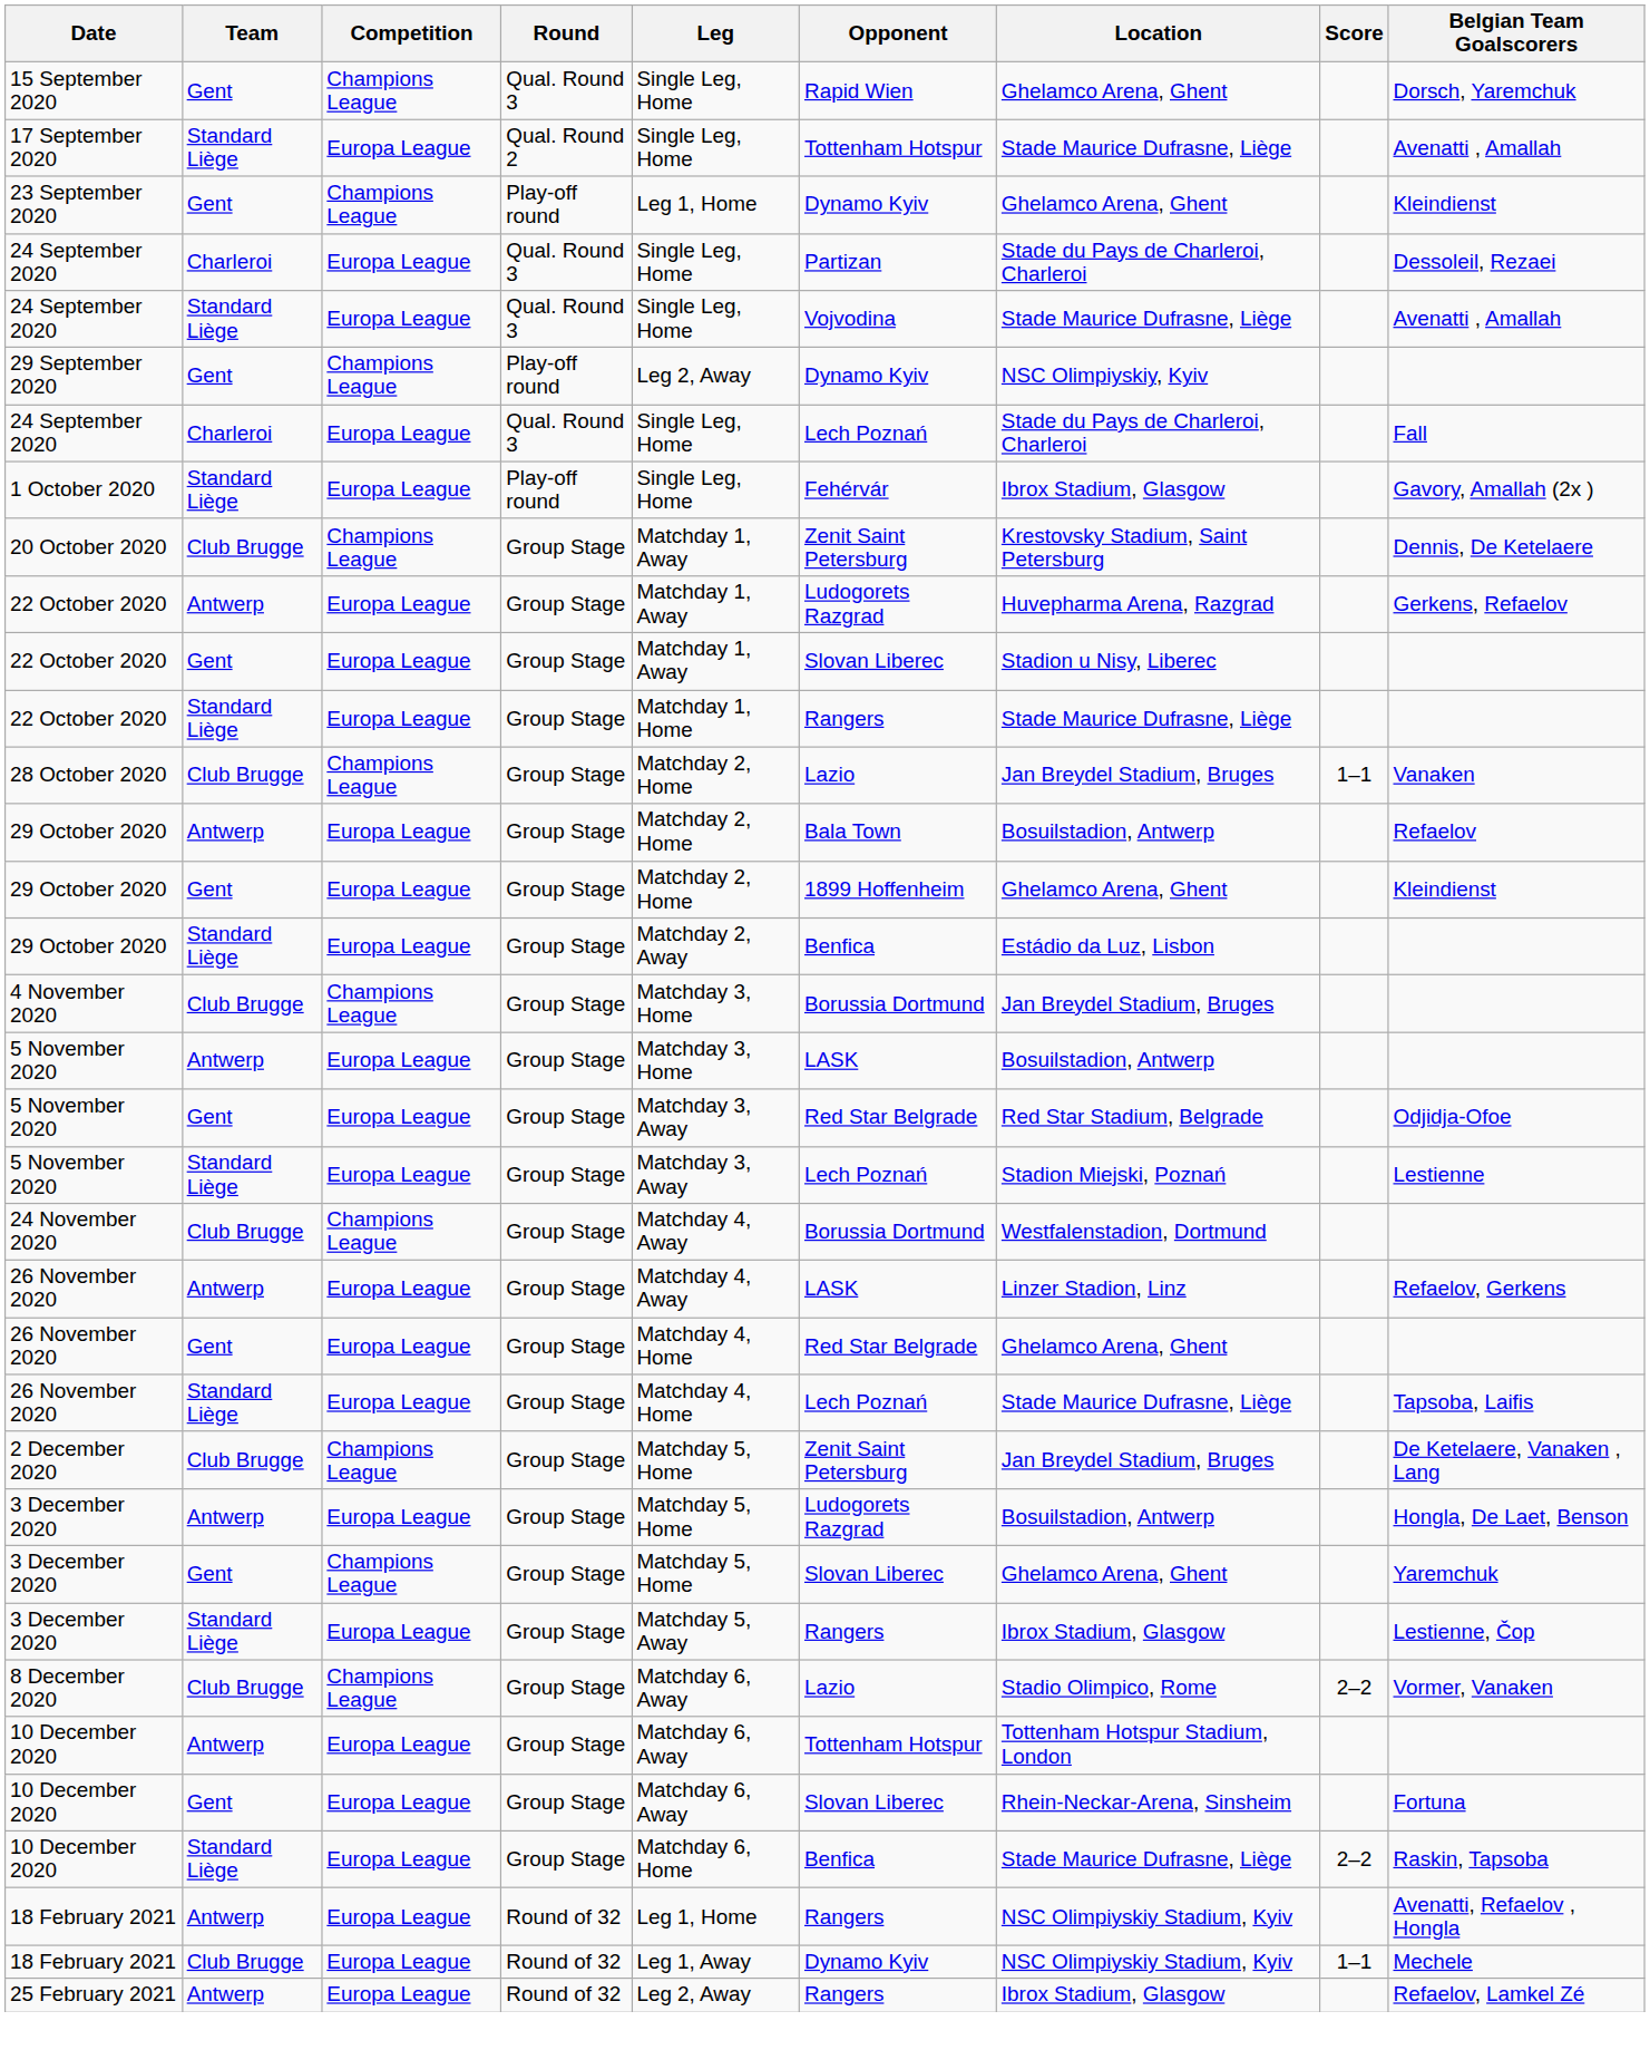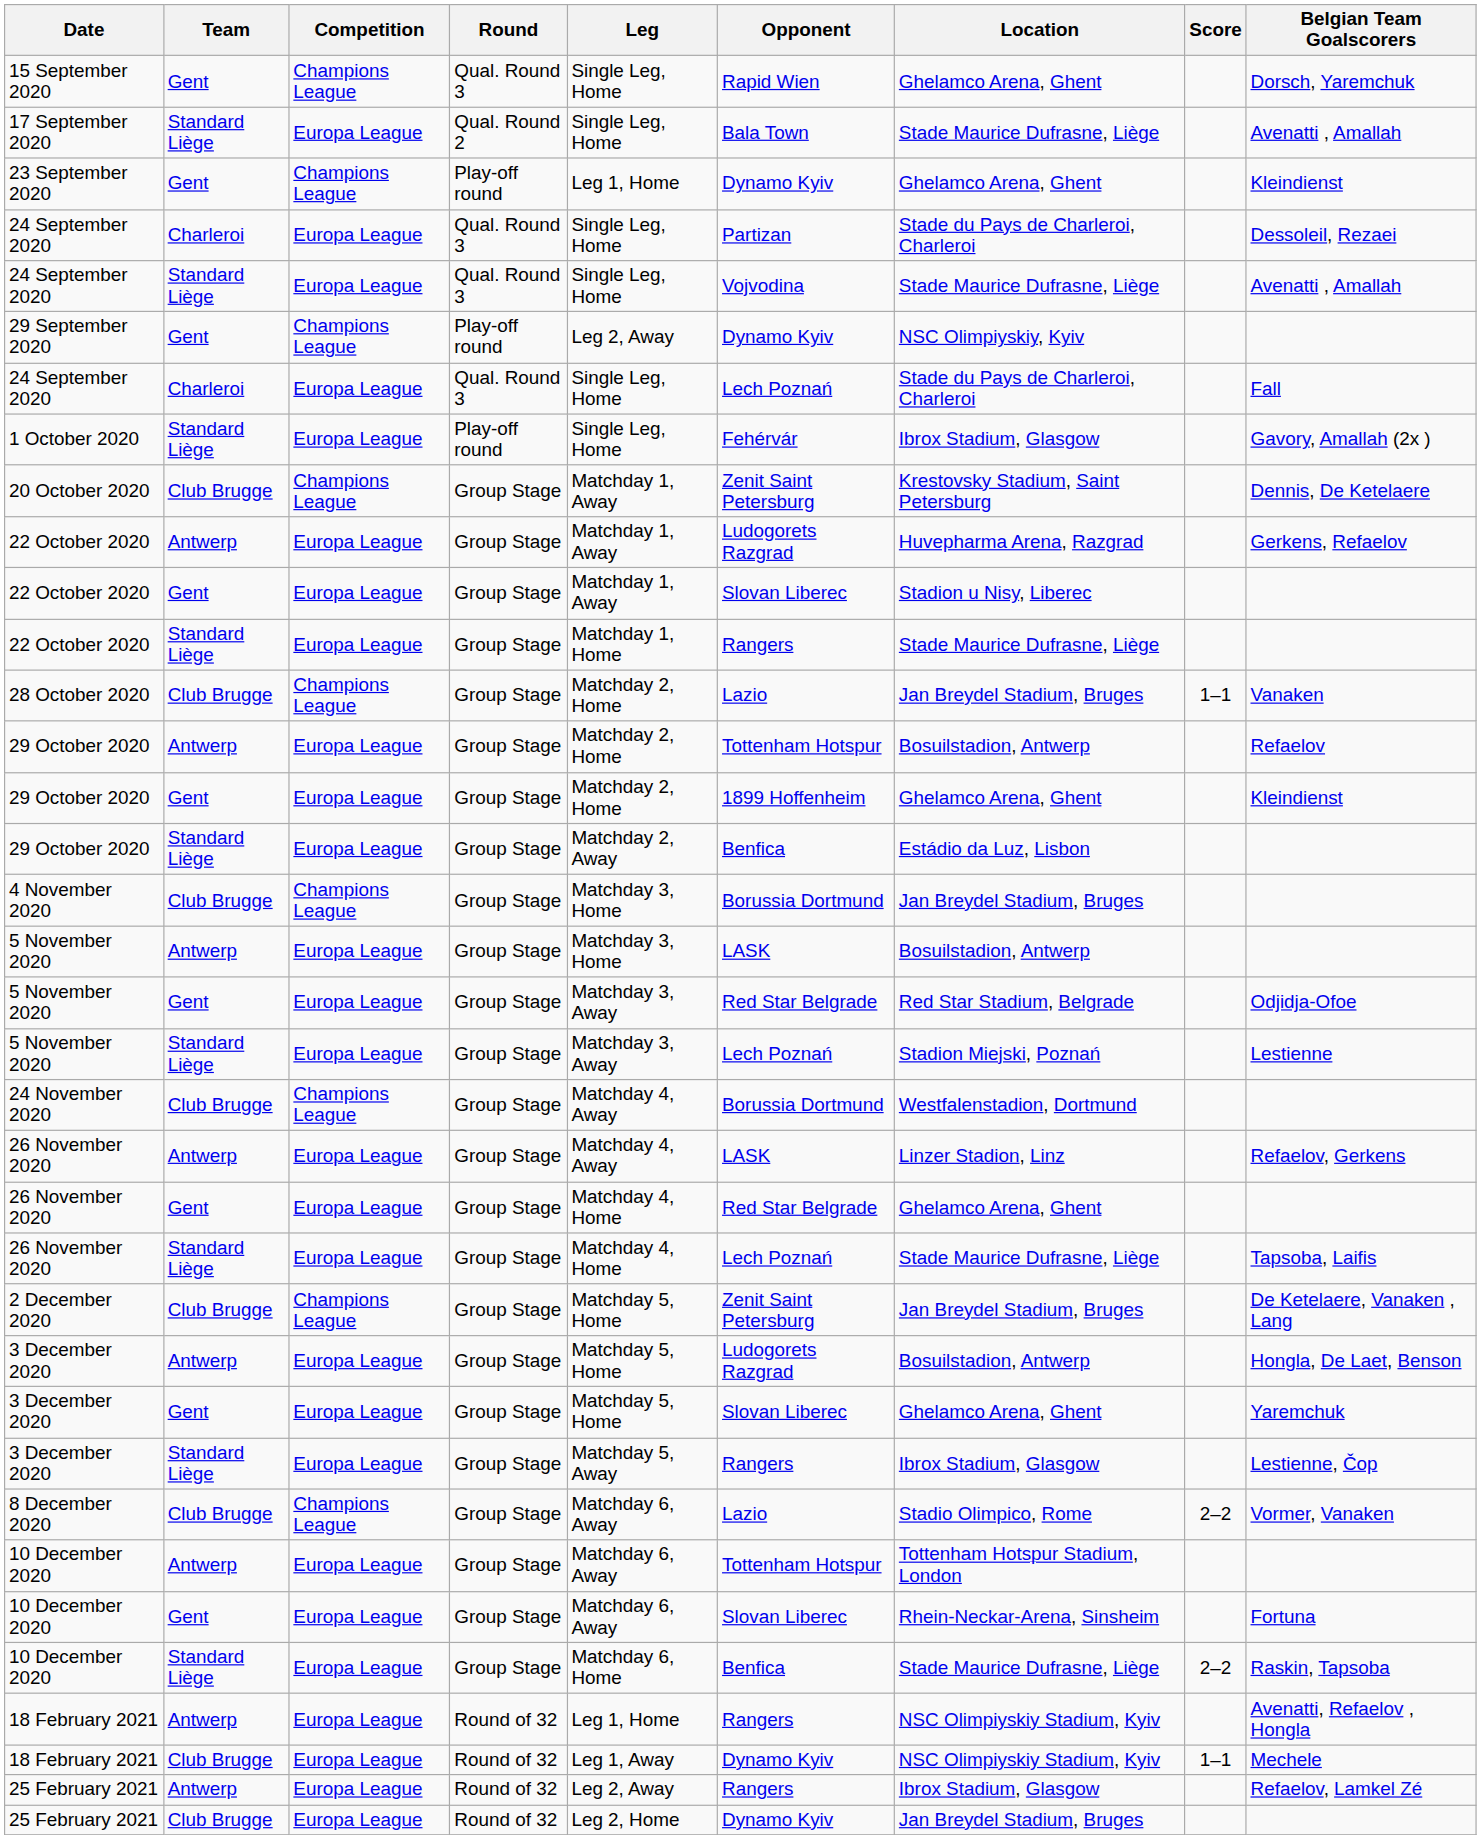 <table class="wikitable">
 <tr>
 <th>Date</th>
 <th>Team</th>
 <th>Competition</th>
 <th>Round</th>
 <th>Leg</th>
 <th>Opponent</th>
 <th>Location</th>
 <th>Score</th>
 <th>Belgian Team Goalscorers</th>
 </tr>
 <tr>
 <td>15 September 2020</td>
 <td><a href='#'>Gent</a></td>
 <td><a href='#'>Champions League</a></td>
 <td>Qual. Round 3</td>
 <td>Single Leg, Home</td>
 <td> <a href='#'>Rapid Wien</a></td>
 <td><a href='#'>Ghelamco Arena</a>, <a href='#'>Ghent</a></td>
 <td></td>
 <td><a href='#'>Dorsch</a>, <a href='#'>Yaremchuk</a> </td>
 </tr>
 <tr>
 <td>17 September 2020</td>
 <td><a href='#'>Standard Liège</a></td>
 <td><a href='#'>Europa League</a></td>
 <td>Qual. Round 2</td>
 <td>Single Leg, Home</td>
-<td> <a href='#'>Tottenham Hotspur</a></td>
+<td> <a href='#'>Bala Town</a></td>
 <td><a href='#'>Stade Maurice Dufrasne</a>, <a href='#'>Liège</a></td>
 <td></td>
 <td><a href='#'>Avenatti</a> , <a href='#'>Amallah</a></td>
 </tr>
 <tr>
 <td>23 September 2020</td>
 <td><a href='#'>Gent</a></td>
 <td><a href='#'>Champions League</a></td>
 <td>Play-off round</td>
 <td>Leg 1, Home</td>
 <td> <a href='#'>Dynamo Kyiv</a></td>
 <td><a href='#'>Ghelamco Arena</a>, <a href='#'>Ghent</a></td>
 <td></td>
 <td><a href='#'>Kleindienst</a></td>
 </tr>
 <tr>
 <td>24 September 2020</td>
 <td><a href='#'>Charleroi</a></td>
 <td><a href='#'>Europa League</a></td>
 <td>Qual. Round 3</td>
 <td>Single Leg, Home</td>
 <td> <a href='#'>Partizan</a></td>
 <td><a href='#'>Stade du Pays de Charleroi</a>, <a href='#'>Charleroi</a></td>
 <td> </td>
 <td><a href='#'>Dessoleil</a>, <a href='#'>Rezaei</a></td>
 </tr>
 <tr>
 <td>24 September 2020</td>
 <td><a href='#'>Standard Liège</a></td>
 <td><a href='#'>Europa League</a></td>
 <td>Qual. Round 3</td>
 <td>Single Leg, Home</td>
 <td> <a href='#'>Vojvodina</a></td>
 <td><a href='#'>Stade Maurice Dufrasne</a>, <a href='#'>Liège</a></td>
 <td> </td>
 <td><a href='#'>Avenatti</a> , <a href='#'>Amallah</a></td>
 </tr>
 <tr>
 <td>29 September 2020</td>
 <td><a href='#'>Gent</a></td>
 <td><a href='#'>Champions League</a></td>
 <td>Play-off round</td>
 <td>Leg 2, Away</td>
 <td> <a href='#'>Dynamo Kyiv</a></td>
 <td><a href='#'>NSC Olimpiyskiy</a>, <a href='#'>Kyiv</a></td>
 <td></td>
 <td></td>
 </tr>
 <tr>
 <td>24 September 2020</td>
 <td><a href='#'>Charleroi</a></td>
 <td><a href='#'>Europa League</a></td>
 <td>Qual. Round 3</td>
 <td>Single Leg, Home</td>
 <td> <a href='#'>Lech Poznań</a></td>
 <td><a href='#'>Stade du Pays de Charleroi</a>, <a href='#'>Charleroi</a></td>
 <td></td>
 <td><a href='#'>Fall</a></td>
 </tr>
 <tr>
 <td>1 October 2020</td>
 <td><a href='#'>Standard Liège</a></td>
 <td><a href='#'>Europa League</a></td>
 <td>Play-off round</td>
 <td>Single Leg, Home</td>
 <td> <a href='#'>Fehérvár</a></td>
 <td><a href='#'>Ibrox Stadium</a>, <a href='#'>Glasgow</a></td>
 <td></td>
 <td><a href='#'>Gavory</a>, <a href='#'>Amallah</a> (2x )</td>
 </tr>
 <tr>
 <td>20 October 2020</td>
 <td><a href='#'>Club Brugge</a></td>
 <td><a href='#'>Champions League</a></td>
 <td>Group Stage</td>
 <td>Matchday 1, Away</td>
 <td> <a href='#'>Zenit Saint Petersburg</a></td>
 <td><a href='#'>Krestovsky Stadium</a>, <a href='#'>Saint Petersburg</a></td>
 <td></td>
 <td><a href='#'>Dennis</a>, <a href='#'>De Ketelaere</a></td>
 </tr>
 <tr>
 <td>22 October 2020</td>
 <td><a href='#'>Antwerp</a></td>
 <td><a href='#'>Europa League</a></td>
 <td>Group Stage</td>
 <td>Matchday 1, Away</td>
 <td> <a href='#'>Ludogorets Razgrad</a></td>
 <td><a href='#'>Huvepharma Arena</a>, <a href='#'>Razgrad</a></td>
 <td></td>
 <td><a href='#'>Gerkens</a>, <a href='#'>Refaelov</a></td>
 </tr>
 <tr>
 <td>22 October 2020</td>
 <td><a href='#'>Gent</a></td>
 <td><a href='#'>Europa League</a></td>
 <td>Group Stage</td>
 <td>Matchday 1, Away</td>
 <td> <a href='#'>Slovan Liberec</a></td>
 <td><a href='#'>Stadion u Nisy</a>, <a href='#'>Liberec</a></td>
 <td></td>
 <td></td>
 </tr>
 <tr>
 <td>22 October 2020</td>
 <td><a href='#'>Standard Liège</a></td>
 <td><a href='#'>Europa League</a></td>
 <td>Group Stage</td>
 <td>Matchday 1, Home</td>
 <td> <a href='#'>Rangers</a></td>
 <td><a href='#'>Stade Maurice Dufrasne</a>, <a href='#'>Liège</a></td>
 <td></td>
 <td></td>
 </tr>
 <tr>
 <td>28 October 2020</td>
 <td><a href='#'>Club Brugge</a></td>
 <td><a href='#'>Champions League</a></td>
 <td>Group Stage</td>
 <td>Matchday 2, Home</td>
 <td> <a href='#'>Lazio</a></td>
 <td><a href='#'>Jan Breydel Stadium</a>, <a href='#'>Bruges</a></td>
 <td align=center>1–1</td>
 <td><a href='#'>Vanaken</a> </td>
 </tr>
 <tr>
 <td>29 October 2020</td>
 <td><a href='#'>Antwerp</a></td>
 <td><a href='#'>Europa League</a></td>
 <td>Group Stage</td>
 <td>Matchday 2, Home</td>
-<td> <a href='#'>Bala Town</a></td>
+<td> <a href='#'>Tottenham Hotspur</a></td>
 <td><a href='#'>Bosuilstadion</a>, <a href='#'>Antwerp</a></td>
 <td></td>
 <td><a href='#'>Refaelov</a></td>
 </tr>
 <tr>
 <td>29 October 2020</td>
 <td><a href='#'>Gent</a></td>
 <td><a href='#'>Europa League</a></td>
 <td>Group Stage</td>
 <td>Matchday 2, Home</td>
 <td> <a href='#'>1899 Hoffenheim</a></td>
 <td><a href='#'>Ghelamco Arena</a>, <a href='#'>Ghent</a></td>
 <td></td>
 <td><a href='#'>Kleindienst</a></td>
 </tr>
 <tr>
 <td>29 October 2020</td>
 <td><a href='#'>Standard Liège</a></td>
 <td><a href='#'>Europa League</a></td>
 <td>Group Stage</td>
 <td>Matchday 2, Away</td>
 <td> <a href='#'>Benfica</a></td>
 <td><a href='#'>Estádio da Luz</a>, <a href='#'>Lisbon</a></td>
 <td></td>
 <td></td>
 </tr>
 <tr>
 <td>4 November 2020</td>
 <td><a href='#'>Club Brugge</a></td>
 <td><a href='#'>Champions League</a></td>
 <td>Group Stage</td>
 <td>Matchday 3, Home</td>
 <td> <a href='#'>Borussia Dortmund</a></td>
 <td><a href='#'>Jan Breydel Stadium</a>, <a href='#'>Bruges</a></td>
 <td></td>
 <td></td>
 </tr>
 <tr>
 <td>5 November 2020</td>
 <td><a href='#'>Antwerp</a></td>
 <td><a href='#'>Europa League</a></td>
 <td>Group Stage</td>
 <td>Matchday 3, Home</td>
 <td> <a href='#'>LASK</a></td>
 <td><a href='#'>Bosuilstadion</a>, <a href='#'>Antwerp</a></td>
 <td></td>
 <td></td>
 </tr>
 <tr>
 <td>5 November 2020</td>
 <td><a href='#'>Gent</a></td>
 <td><a href='#'>Europa League</a></td>
 <td>Group Stage</td>
 <td>Matchday 3, Away</td>
 <td> <a href='#'>Red Star Belgrade</a></td>
 <td><a href='#'>Red Star Stadium</a>, <a href='#'>Belgrade</a></td>
 <td></td>
 <td><a href='#'>Odjidja-Ofoe</a></td>
 </tr>
 <tr>
 <td>5 November 2020</td>
 <td><a href='#'>Standard Liège</a></td>
 <td><a href='#'>Europa League</a></td>
 <td>Group Stage</td>
 <td>Matchday 3, Away</td>
 <td> <a href='#'>Lech Poznań</a></td>
 <td><a href='#'>Stadion Miejski</a>, <a href='#'>Poznań</a></td>
 <td></td>
 <td><a href='#'>Lestienne</a></td>
 </tr>
 <tr>
 <td>24 November 2020</td>
 <td><a href='#'>Club Brugge</a></td>
 <td><a href='#'>Champions League</a></td>
 <td>Group Stage</td>
 <td>Matchday 4, Away</td>
 <td> <a href='#'>Borussia Dortmund</a></td>
 <td><a href='#'>Westfalenstadion</a>, <a href='#'>Dortmund</a></td>
 <td></td>
 <td></td>
 </tr>
 <tr>
 <td>26 November 2020</td>
 <td><a href='#'>Antwerp</a></td>
 <td><a href='#'>Europa League</a></td>
 <td>Group Stage</td>
 <td>Matchday 4, Away</td>
 <td> <a href='#'>LASK</a></td>
 <td><a href='#'>Linzer Stadion</a>, <a href='#'>Linz</a></td>
 <td></td>
 <td><a href='#'>Refaelov</a>, <a href='#'>Gerkens</a></td>
 </tr>
 <tr>
 <td>26 November 2020</td>
 <td><a href='#'>Gent</a></td>
 <td><a href='#'>Europa League</a></td>
 <td>Group Stage</td>
 <td>Matchday 4, Home</td>
 <td> <a href='#'>Red Star Belgrade</a></td>
 <td><a href='#'>Ghelamco Arena</a>, <a href='#'>Ghent</a></td>
 <td></td>
 <td></td>
 </tr>
 <tr>
 <td>26 November 2020</td>
 <td><a href='#'>Standard Liège</a></td>
 <td><a href='#'>Europa League</a></td>
 <td>Group Stage</td>
 <td>Matchday 4, Home</td>
 <td> <a href='#'>Lech Poznań</a></td>
 <td><a href='#'>Stade Maurice Dufrasne</a>, <a href='#'>Liège</a></td>
 <td></td>
 <td><a href='#'>Tapsoba</a>, <a href='#'>Laifis</a></td>
 </tr>
 <tr>
 <td>2 December 2020</td>
 <td><a href='#'>Club Brugge</a></td>
 <td><a href='#'>Champions League</a></td>
 <td>Group Stage</td>
 <td>Matchday 5, Home</td>
 <td> <a href='#'>Zenit Saint Petersburg</a></td>
 <td><a href='#'>Jan Breydel Stadium</a>, <a href='#'>Bruges</a></td>
 <td></td>
 <td><a href='#'>De Ketelaere</a>, <a href='#'>Vanaken</a> , <a href='#'>Lang</a></td>
 </tr>
 <tr>
 <td>3 December 2020</td>
 <td><a href='#'>Antwerp</a></td>
 <td><a href='#'>Europa League</a></td>
 <td>Group Stage</td>
 <td>Matchday 5, Home</td>
 <td> <a href='#'>Ludogorets Razgrad</a></td>
 <td><a href='#'>Bosuilstadion</a>, <a href='#'>Antwerp</a></td>
 <td></td>
 <td><a href='#'>Hongla</a>, <a href='#'>De Laet</a>, <a href='#'>Benson</a></td>
 </tr>
 <tr>
 <td>3 December 2020</td>
 <td><a href='#'>Gent</a></td>
-<td><a href='#'>Champions League</a></td>
+<td><a href='#'>Europa League</a></td>
 <td>Group Stage</td>
 <td>Matchday 5, Home</td>
 <td> <a href='#'>Slovan Liberec</a></td>
 <td><a href='#'>Ghelamco Arena</a>, <a href='#'>Ghent</a></td>
 <td></td>
 <td><a href='#'>Yaremchuk</a></td>
 </tr>
 <tr>
 <td>3 December 2020</td>
 <td><a href='#'>Standard Liège</a></td>
 <td><a href='#'>Europa League</a></td>
 <td>Group Stage</td>
 <td>Matchday 5, Away</td>
 <td> <a href='#'>Rangers</a></td>
 <td><a href='#'>Ibrox Stadium</a>, <a href='#'>Glasgow</a></td>
 <td></td>
 <td><a href='#'>Lestienne</a>, <a href='#'>Čop</a></td>
 </tr>
 <tr>
 <td>8 December 2020</td>
 <td><a href='#'>Club Brugge</a></td>
 <td><a href='#'>Champions League</a></td>
 <td>Group Stage</td>
 <td>Matchday 6, Away</td>
 <td> <a href='#'>Lazio</a></td>
 <td><a href='#'>Stadio Olimpico</a>, <a href='#'>Rome</a></td>
 <td align=center>2–2</td>
 <td><a href='#'>Vormer</a>, <a href='#'>Vanaken</a></td>
 </tr>
 <tr>
 <td>10 December 2020</td>
 <td><a href='#'>Antwerp</a></td>
 <td><a href='#'>Europa League</a></td>
 <td>Group Stage</td>
 <td>Matchday 6, Away</td>
 <td> <a href='#'>Tottenham Hotspur</a></td>
 <td><a href='#'>Tottenham Hotspur Stadium</a>, <a href='#'>London</a></td>
 <td></td>
 <td></td>
 </tr>
 <tr>
 <td>10 December 2020</td>
 <td><a href='#'>Gent</a></td>
 <td><a href='#'>Europa League</a></td>
 <td>Group Stage</td>
 <td>Matchday 6, Away</td>
 <td> <a href='#'>Slovan Liberec</a></td>
 <td><a href='#'>Rhein-Neckar-Arena</a>, <a href='#'>Sinsheim</a></td>
 <td></td>
 <td><a href='#'>Fortuna</a></td>
 </tr>
 <tr>
 <td>10 December 2020</td>
 <td><a href='#'>Standard Liège</a></td>
 <td><a href='#'>Europa League</a></td>
 <td>Group Stage</td>
 <td>Matchday 6, Home</td>
 <td> <a href='#'>Benfica</a></td>
 <td><a href='#'>Stade Maurice Dufrasne</a>, <a href='#'>Liège</a></td>
 <td align=center>2–2</td>
 <td><a href='#'>Raskin</a>, <a href='#'>Tapsoba</a></td>
 </tr>
 <tr>
 <td>18 February 2021</td>
 <td><a href='#'>Antwerp</a></td>
 <td><a href='#'>Europa League</a></td>
 <td>Round of 32</td>
 <td>Leg 1, Home</td>
 <td> <a href='#'>Rangers</a></td>
 <td><a href='#'>NSC Olimpiyskiy Stadium</a>, <a href='#'>Kyiv</a></td>
 <td></td>
 <td><a href='#'>Avenatti</a>, <a href='#'>Refaelov</a> , <a href='#'>Hongla</a></td>
 </tr>
 <tr>
 <td>18 February 2021</td>
 <td><a href='#'>Club Brugge</a></td>
 <td><a href='#'>Europa League</a></td>
 <td>Round of 32</td>
 <td>Leg 1, Away</td>
 <td> <a href='#'>Dynamo Kyiv</a></td>
 <td><a href='#'>NSC Olimpiyskiy Stadium</a>, <a href='#'>Kyiv</a></td>
 <td align=center>1–1</td>
 <td><a href='#'>Mechele</a></td>
 </tr>
 <tr>
 <td>25 February 2021</td>
 <td><a href='#'>Antwerp</a></td>
 <td><a href='#'>Europa League</a></td>
 <td>Round of 32</td>
 <td>Leg 2, Away</td>
 <td> <a href='#'>Rangers</a></td>
 <td><a href='#'>Ibrox Stadium</a>, <a href='#'>Glasgow</a></td>
 <td></td>
 <td><a href='#'>Refaelov</a>, <a href='#'>Lamkel Zé</a></td>
 </tr>
+<tr>
+<td>25 February 2021</td>
+<td><a href='#'>Club Brugge</a></td>
+<td><a href='#'>Europa League</a></td>
+<td>Round of 32</td>
+<td>Leg 2, Home</td>
+<td> <a href='#'>Dynamo Kyiv</a></td>
+<td><a href='#'>Jan Breydel Stadium</a>, <a href='#'>Bruges</a></td>
+<td></td>
+<td></td>
+</tr>
 </table>
